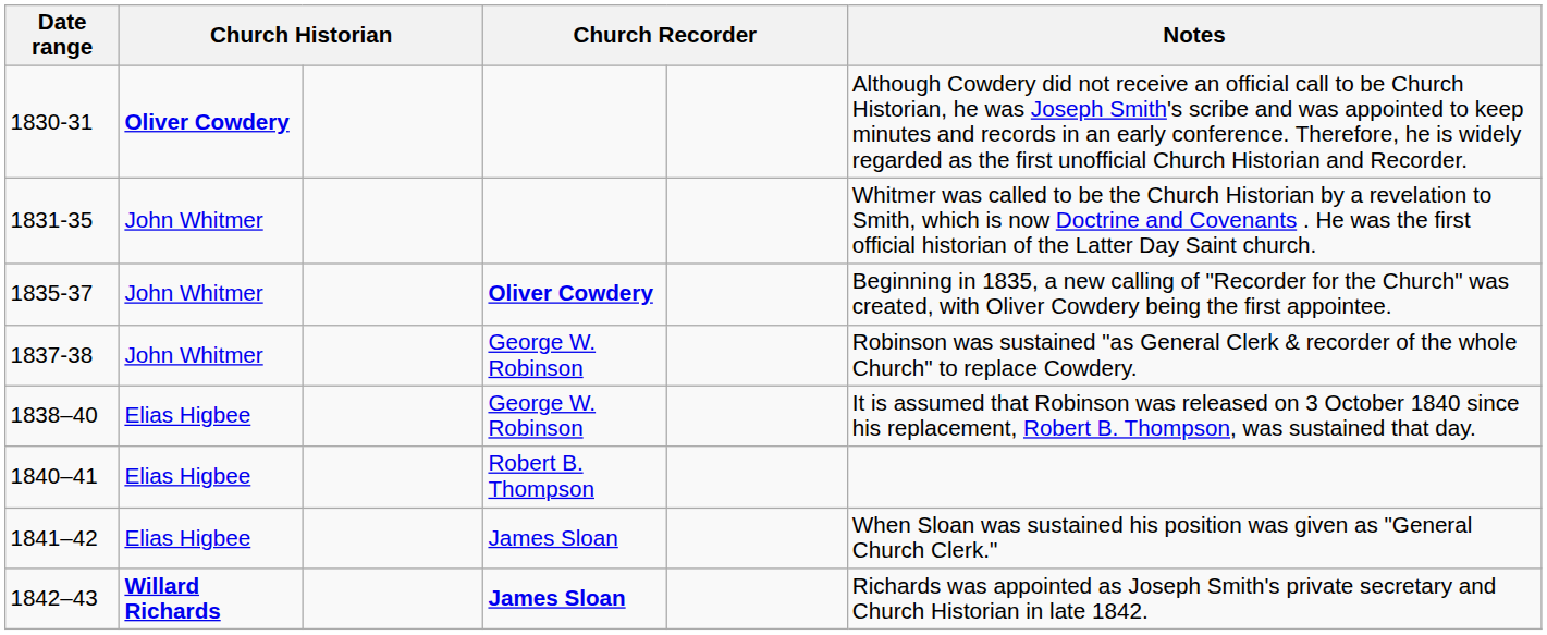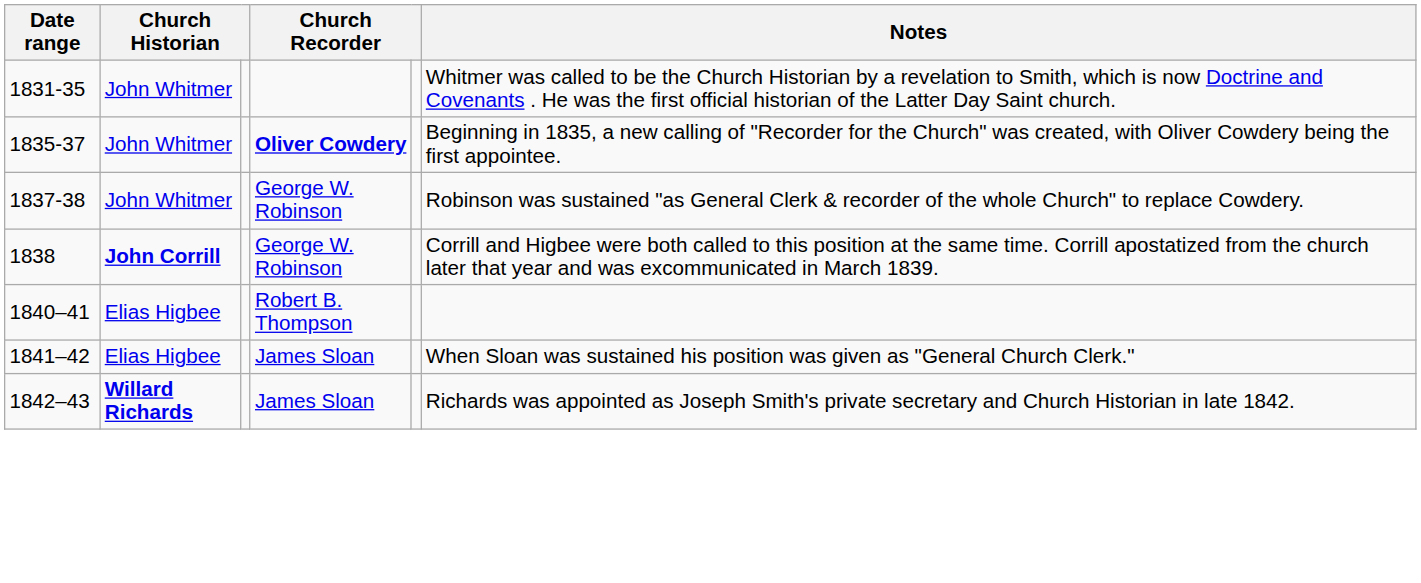 <table class="wikitable" style="width: 1095px">
 <tr>
 <th>Date range</th>
 <th colspan="2">Church Historian</th>
 <th colspan="2">Church Recorder</th>
 <th>Notes</th>
-</tr>
-<tr>
-<td width="75">1830-31</td>
-<td width="125"><strong><a href='#'>Oliver Cowdery</a></strong></td>
-<td width="125"></td>
-<td width="125"></td>
-<td width="125"></td>
-<td width="500">Although Cowdery did not receive an official call to be Church Historian, he was <a href='#'>Joseph Smith</a>'s scribe and was appointed to keep minutes and records in an early conference. Therefore, he is widely regarded as the first unofficial Church Historian and Recorder.</td>
 </tr>
 <tr>
 <td>1831-35</td>
 <td><a href='#'>John Whitmer</a></td>
 <td></td>
 <td></td>
 <td></td>
 <td>Whitmer was called to be the Church Historian by a revelation to Smith, which is now <a href='#'>Doctrine and Covenants</a> . He was the first official historian of the Latter Day Saint church.</td>
 </tr>
 <tr>
 <td>1835-37</td>
 <td><a href='#'>John Whitmer</a></td>
 <td></td>
 <td><strong><a href='#'>Oliver Cowdery</a></strong></td>
 <td></td>
 <td>Beginning in 1835, a new calling of "Recorder for the Church" was created, with Oliver Cowdery being the first appointee.</td>
 </tr>
 <tr>
 <td>1837-38</td>
 <td><a href='#'>John Whitmer</a></td>
 <td></td>
 <td><a href='#'>George W. Robinson</a></td>
 <td></td>
 <td>Robinson was sustained "as General Clerk & recorder of the whole Church" to replace Cowdery.</td>
 </tr>
 <tr>
-<td>1838–40</td>
-<td><a href='#'>Elias Higbee</a></td>
+<td>1838</td>
+<td><strong><a href='#'>John Corrill</a></strong></td>
 <td></td>
 <td><a href='#'>George W. Robinson</a></td>
 <td></td>
-<td>It is assumed that Robinson was released on 3 October 1840 since his replacement, <a href='#'>Robert B. Thompson</a>, was sustained that day.</td>
+<td>Corrill and Higbee were both called to this position at the same time. Corrill apostatized from the church later that year and was excommunicated in March 1839.</td>
 </tr>
 <tr>
 <td>1840–41</td>
 <td><a href='#'>Elias Higbee</a></td>
 <td></td>
 <td><a href='#'>Robert B. Thompson</a></td>
 <td></td>
 <td></td>
 </tr>
 <tr>
 <td>1841–42</td>
 <td><a href='#'>Elias Higbee</a></td>
 <td></td>
 <td><a href='#'>James Sloan</a></td>
 <td></td>
 <td>When Sloan was sustained his position was given as "General Church Clerk."</td>
 </tr>
 <tr>
 <td>1842–43</td>
 <td><strong><a href='#'>Willard Richards</a></strong></td>
 <td></td>
-<td><strong><a href='#'>James Sloan</a></strong></td>
+<td><a href='#'>James Sloan</a></td>
 <td></td>
 <td>Richards was appointed as Joseph Smith's private secretary and Church Historian in late 1842.</td>
 </tr>
 </table>
